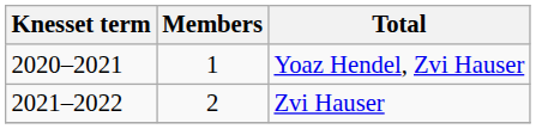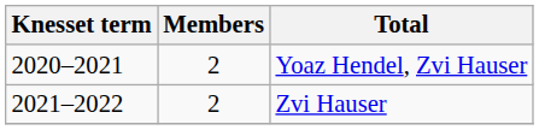 <table class="wikitable">
 <tr>
 <th>Knesset term</th>
 <th>Members</th>
 <th>Total</th>
 </tr>
 <tr>
 <td>2020–2021</td>
-<td align=center>1</td>
+<td align=center>2</td>
 <td><a href='#'>Yoaz Hendel</a>, <a href='#'>Zvi Hauser</a></td>
 </tr>
 <tr>
 <td>2021–2022</td>
 <td align=center>2</td>
 <td><a href='#'>Zvi Hauser</a></td>
 </tr>
 <tr>
 </tr>
 </table>
